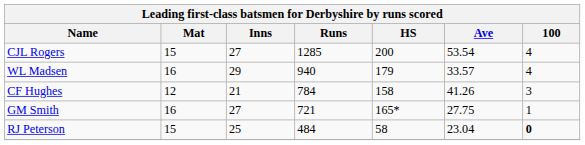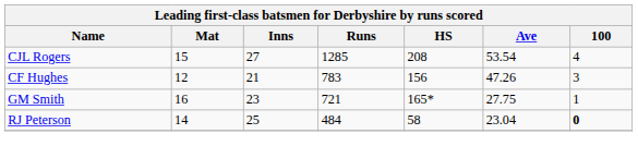 <table class="wikitable" width="60%">
 <tr bgcolor="#efefef">
 <th colspan=7>Leading first-class batsmen for Derbyshire by runs scored</th>
 </tr>
 <tr bgcolor="#efefef">
 <th>Name</th>
 <th>Mat</th>
 <th>Inns</th>
 <th>Runs</th>
 <th>HS</th>
 <th><a href='#'>Ave</a></th>
 <th>100</th>
 </tr>
 <tr>
 <td><a href='#'>CJL Rogers</a></td>
 <td>15</td>
 <td>27</td>
 <td>1285</td>
-<td>200</td>
+<td>208</td>
 <td>53.54</td>
-<td>4</td>
-</tr>
-<tr>
-<td><a href='#'>WL Madsen</a></td>
-<td>16</td>
-<td>29</td>
-<td>940</td>
-<td>179</td>
-<td>33.57</td>
 <td>4</td>
 </tr>
 <tr>
 <td><a href='#'>CF Hughes</a></td>
 <td>12</td>
 <td>21</td>
-<td>784</td>
-<td>158</td>
-<td>41.26</td>
+<td>783</td>
+<td>156</td>
+<td>47.26</td>
 <td>3</td>
 </tr>
 <tr>
 <td><a href='#'>GM Smith</a></td>
 <td>16</td>
-<td>27</td>
+<td>23</td>
 <td>721</td>
 <td>165*</td>
 <td>27.75</td>
 <td>1</td>
 </tr>
 <tr>
 <td><a href='#'>RJ Peterson</a></td>
-<td>15</td>
+<td>14</td>
 <td>25</td>
 <td>484</td>
 <td>58</td>
 <td>23.04</td>
 <td><strong>0</strong></td>
 </tr>
 <tr>
 </tr>
 </table>
